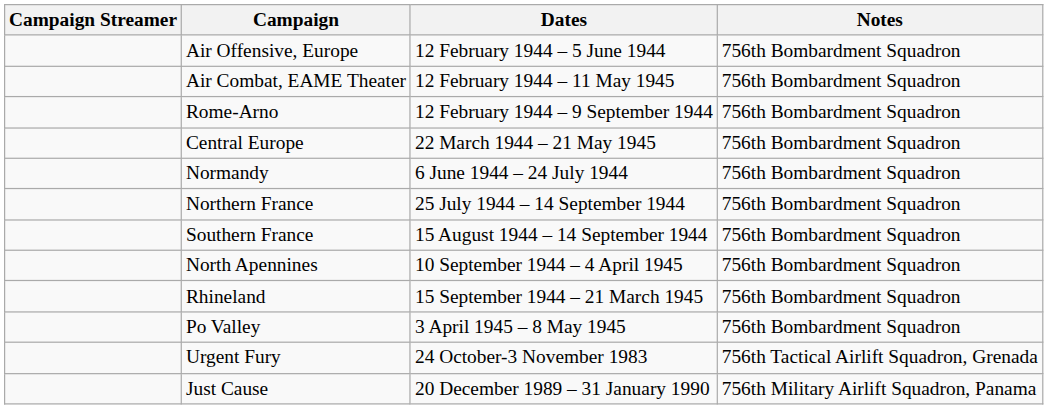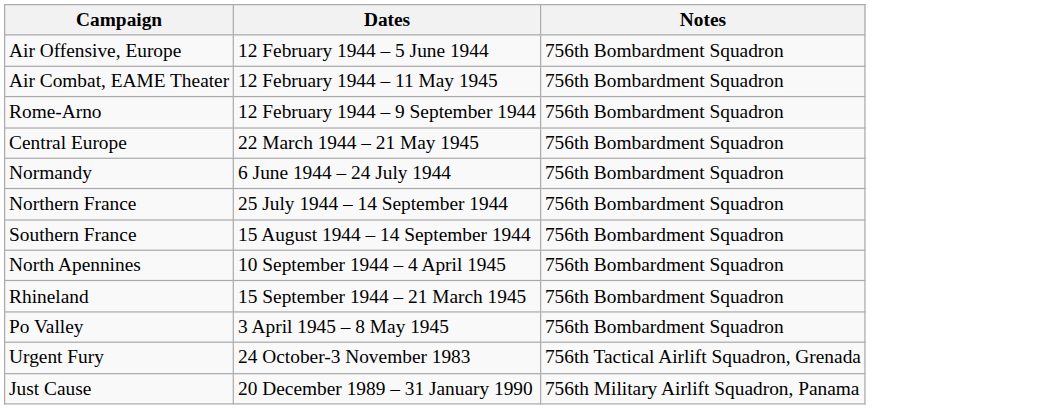 <table class="wikitable">
 <tr style="background:#efefef;">
-<th>Campaign Streamer</th>
 <th>Campaign</th>
 <th>Dates</th>
 <th>Notes</th>
 </tr>
 <tr>
-<td></td>
 <td>Air Offensive, Europe</td>
 <td>12 February 1944 – 5 June 1944</td>
 <td>756th Bombardment Squadron</td>
 </tr>
 <tr>
-<td></td>
 <td>Air Combat, EAME Theater</td>
 <td>12 February 1944 – 11 May 1945</td>
 <td>756th Bombardment Squadron</td>
 </tr>
 <tr>
-<td></td>
 <td>Rome-Arno</td>
 <td>12 February 1944 – 9 September 1944</td>
 <td>756th Bombardment Squadron</td>
 </tr>
 <tr>
-<td></td>
 <td>Central Europe</td>
 <td>22 March 1944 – 21 May 1945</td>
 <td>756th Bombardment Squadron</td>
 </tr>
 <tr>
-<td></td>
 <td>Normandy</td>
 <td>6 June 1944 – 24 July 1944</td>
 <td>756th Bombardment Squadron</td>
 </tr>
 <tr>
-<td></td>
 <td>Northern France</td>
 <td>25 July 1944 – 14 September 1944</td>
 <td>756th Bombardment Squadron</td>
 </tr>
 <tr>
-<td></td>
 <td>Southern France</td>
 <td>15 August 1944 – 14 September 1944</td>
 <td>756th Bombardment Squadron</td>
 </tr>
 <tr>
-<td></td>
 <td>North Apennines</td>
 <td>10 September 1944 – 4 April 1945</td>
 <td>756th Bombardment Squadron</td>
 </tr>
 <tr>
-<td></td>
 <td>Rhineland</td>
 <td>15 September 1944 – 21 March 1945</td>
 <td>756th Bombardment Squadron</td>
 </tr>
 <tr>
-<td></td>
 <td>Po Valley</td>
 <td>3 April 1945 – 8 May 1945</td>
 <td>756th Bombardment Squadron</td>
 </tr>
 <tr>
-<td></td>
 <td>Urgent Fury</td>
 <td>24 October-3 November 1983</td>
 <td>756th Tactical Airlift Squadron, Grenada</td>
 </tr>
 <tr>
-<td></td>
 <td>Just Cause</td>
 <td>20 December 1989 – 31 January 1990</td>
 <td>756th Military Airlift Squadron, Panama</td>
 </tr>
 </table>
